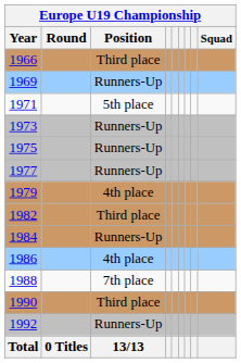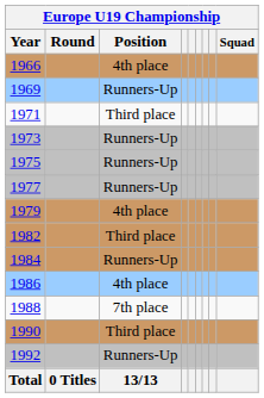 <table class="wikitable" style="text-align: center;">
 <tr>
 <th colspan=9><a href='#'>Europe U19 Championship</a></th>
 </tr>
 <tr>
 <th>Year</th>
 <th>Round</th>
 <th>Position</th>
 <th></th>
 <th></th>
 <th></th>
 <th></th>
 <th></th>
 <th><small>Squad</small></th>
 </tr>
 <tr bgcolor=cc9966>
 <td> <a href='#'>1966</a></td>
 <td></td>
-<td>Third place</td>
+<td>4th place</td>
 <td></td>
 <td></td>
 <td></td>
 <td></td>
 <td></td>
 <td></td>
 </tr>
 <tr bgcolor=9acdff>
 <td> <a href='#'>1969</a></td>
 <td></td>
 <td>Runners-Up</td>
 <td></td>
 <td></td>
 <td></td>
 <td></td>
 <td></td>
 <td></td>
 </tr>
 <tr bgcolor=>
 <td> <a href='#'>1971</a></td>
 <td></td>
-<td>5th place</td>
+<td>Third place</td>
 <td></td>
 <td></td>
 <td></td>
 <td></td>
 <td></td>
 <td></td>
 </tr>
 <tr bgcolor=silver>
 <td> <a href='#'>1973</a></td>
 <td></td>
 <td>Runners-Up</td>
 <td></td>
 <td></td>
 <td></td>
 <td></td>
 <td></td>
 <td></td>
 </tr>
 <tr bgcolor=silver>
 <td> <a href='#'>1975</a></td>
 <td></td>
 <td>Runners-Up</td>
 <td></td>
 <td></td>
 <td></td>
 <td></td>
 <td></td>
 <td></td>
 </tr>
 <tr bgcolor=silver>
 <td> <a href='#'>1977</a></td>
 <td></td>
 <td>Runners-Up</td>
 <td></td>
 <td></td>
 <td></td>
 <td></td>
 <td></td>
 <td></td>
 </tr>
 <tr bgcolor=cc9966>
 <td> <a href='#'>1979</a></td>
 <td></td>
 <td>4th place</td>
 <td></td>
 <td></td>
 <td></td>
 <td></td>
 <td></td>
 <td></td>
 </tr>
 <tr bgcolor=cc9966>
 <td> <a href='#'>1982</a></td>
 <td></td>
 <td>Third place</td>
 <td></td>
 <td></td>
 <td></td>
 <td></td>
 <td></td>
 <td></td>
 </tr>
 <tr bgcolor=cc9966>
 <td> <a href='#'>1984</a></td>
 <td></td>
 <td>Runners-Up</td>
 <td></td>
 <td></td>
 <td></td>
 <td></td>
 <td></td>
 <td></td>
 </tr>
 <tr bgcolor=9acdff>
 <td> <a href='#'>1986</a></td>
 <td></td>
 <td>4th place</td>
 <td></td>
 <td></td>
 <td></td>
 <td></td>
 <td></td>
 <td></td>
 </tr>
 <tr bgcolor=>
 <td> <a href='#'>1988</a></td>
 <td></td>
 <td>7th place</td>
 <td></td>
 <td></td>
 <td></td>
 <td></td>
 <td></td>
 <td></td>
 </tr>
 <tr bgcolor=cc9966>
 <td> <a href='#'>1990</a></td>
 <td></td>
 <td>Third place</td>
 <td></td>
 <td></td>
 <td></td>
 <td></td>
 <td></td>
 <td></td>
 </tr>
 <tr bgcolor=silver>
 <td> <a href='#'>1992</a></td>
 <td></td>
 <td>Runners-Up</td>
 <td></td>
 <td></td>
 <td></td>
 <td></td>
 <td></td>
 <td></td>
 </tr>
 <tr>
 <th>Total</th>
 <th>0 Titles</th>
 <th>13/13</th>
 <th></th>
 <th></th>
 <th></th>
 <th></th>
 <th></th>
 <th></th>
 </tr>
 </table>
